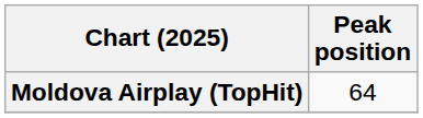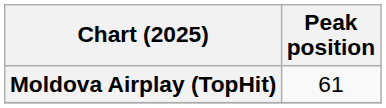 <table class="wikitable plainrowheaders" style="text-align:center">
 <tr>
 <th scope="col">Chart (2025)</th>
 <th scope="col">Peak<br>position</th>
 </tr>
 <tr>
 <th scope="row">Moldova Airplay (TopHit)</th>
-<td>64</td>
+<td>61</td>
 </tr>
 <tr>
 </tr>
 </table>
